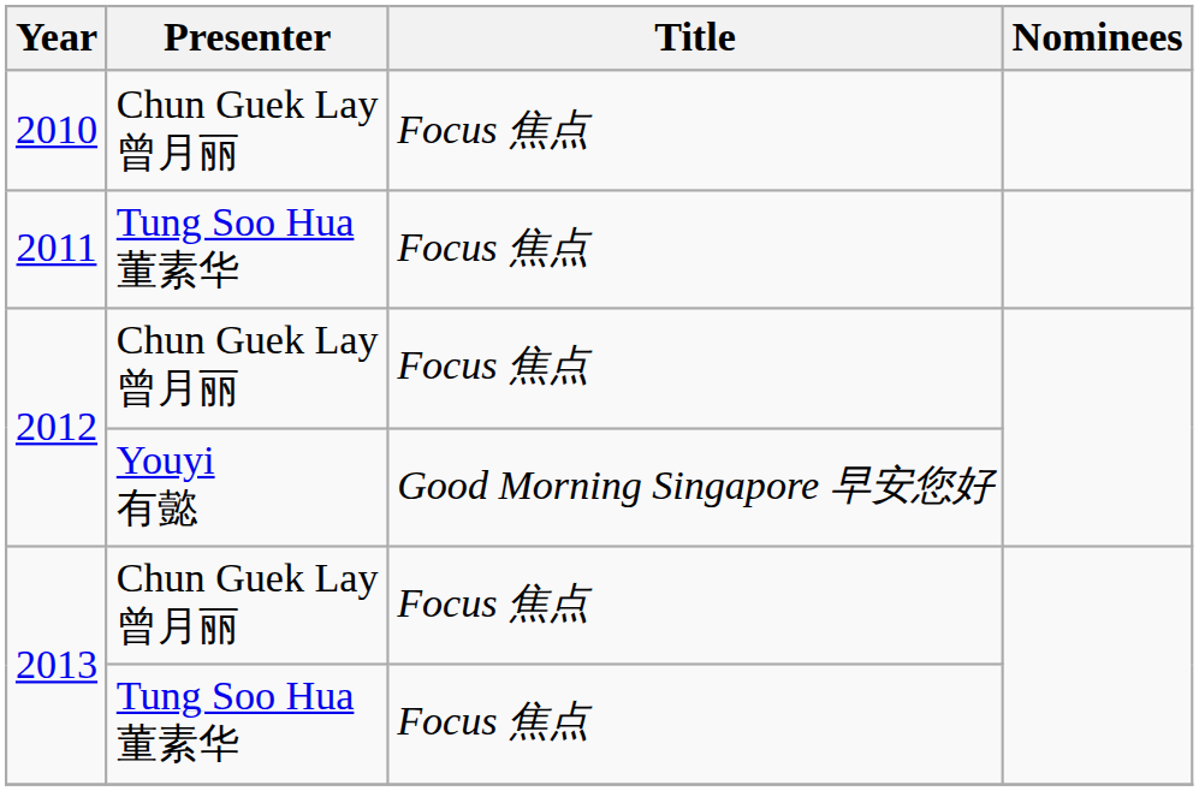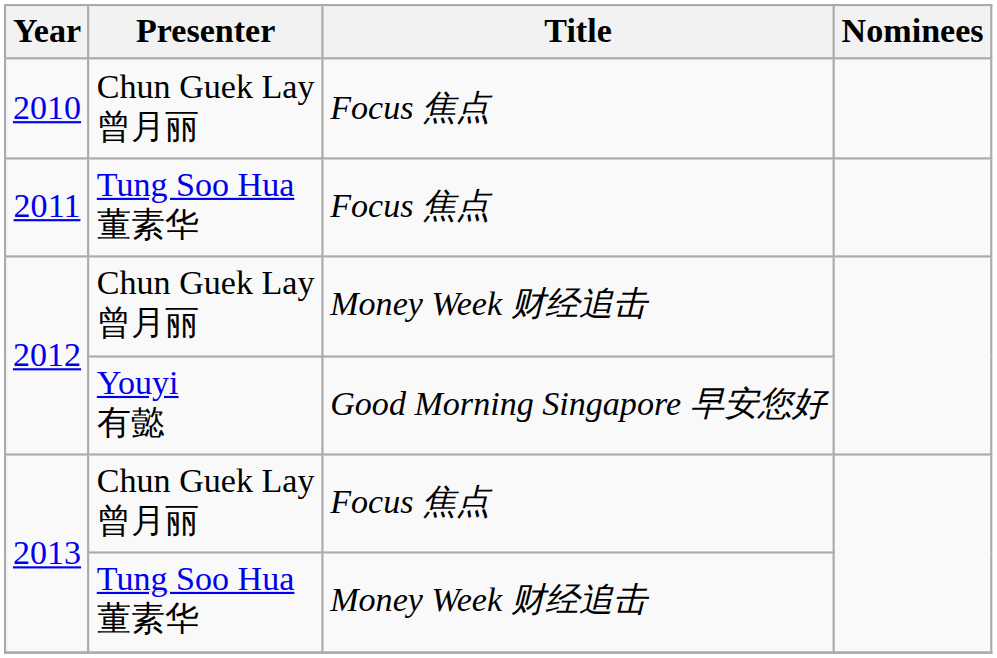 <table class="wikitable sortable">
 <tr>
 <th>Year</th>
 <th>Presenter</th>
 <th>Title</th>
 <th>Nominees</th>
 </tr>
 <tr>
 <td style="text-align:center;"><a href='#'>2010</a></td>
 <td>Chun Guek Lay <br> 曾月丽</td>
 <td><em>Focus 焦点</em></td>
 <td></td>
 </tr>
 <tr>
 <td style="text-align:center;"><a href='#'>2011</a></td>
 <td><a href='#'>Tung Soo Hua</a> <br> 董素华</td>
 <td><em>Focus 焦点</em></td>
 <td></td>
 </tr>
 <tr>
 <td rowspan=2 style="text-align:center;"><a href='#'>2012</a></td>
 <td style="height: 30px;">Chun Guek Lay <br> 曾月丽</td>
-<td><em>Focus 焦点</em></td>
+<td><em>Money Week 财经追击</em></td>
 <td rowspan=2></td>
 </tr>
 <tr>
 <td style="height: 30px;"><a href='#'>Youyi</a> <br> 有懿</td>
 <td><em>Good Morning Singapore 早安您好</em></td>
 </tr>
 <tr>
 <td rowspan=2 style="text-align:center;"><a href='#'>2013</a></td>
 <td style="height: 30px;">Chun Guek Lay <br> 曾月丽</td>
 <td><em>Focus 焦点</em></td>
 <td rowspan=2></td>
 </tr>
 <tr>
 <td style="height: 30px;"><a href='#'>Tung Soo Hua</a> <br> 董素华</td>
-<td><em>Focus 焦点</em></td>
+<td><em>Money Week 财经追击</em></td>
 </tr>
 <tr>
 </tr>
 </table>
